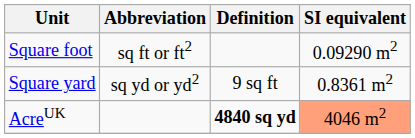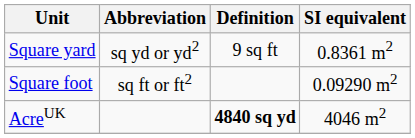 <table class="wikitable" style="text-align: center">
 <tr>
 <th>Unit</th>
 <th>Abbreviation</th>
 <th>Definition</th>
 <th>SI equivalent</th>
 </tr>
 <tr>
+<td style="text-align: left"><a href='#'>Square yard</a></td>
+<td>sq yd or yd<sup>2</sup></td>
+<td>9 sq ft</td>
+<td>0.8361 m<sup>2</sup></td>
+</tr>
+<tr>
 <td style="text-align: left"><a href='#'>Square foot</a></td>
 <td>sq ft or ft<sup>2</sup></td>
 <td></td>
 <td>0.09290 m<sup>2</sup></td>
 </tr>
 <tr>
-<td style="text-align: left"><a href='#'>Square yard</a></td>
-<td>sq yd or yd<sup>2</sup></td>
-<td>9 sq ft</td>
-<td>0.8361 m<sup>2</sup></td>
-</tr>
-<tr>
 <td style="text-align: left"><a href='#'>Acre</a><sup>UK</sup></td>
 <td></td>
 <td><strong>4840 sq yd</strong></td>
-<td style="background: lightsalmon;">4046 m<sup>2</sup></td>
+<td>4046 m<sup>2</sup></td>
 </tr>
 <tr>
 </tr>
 </table>
